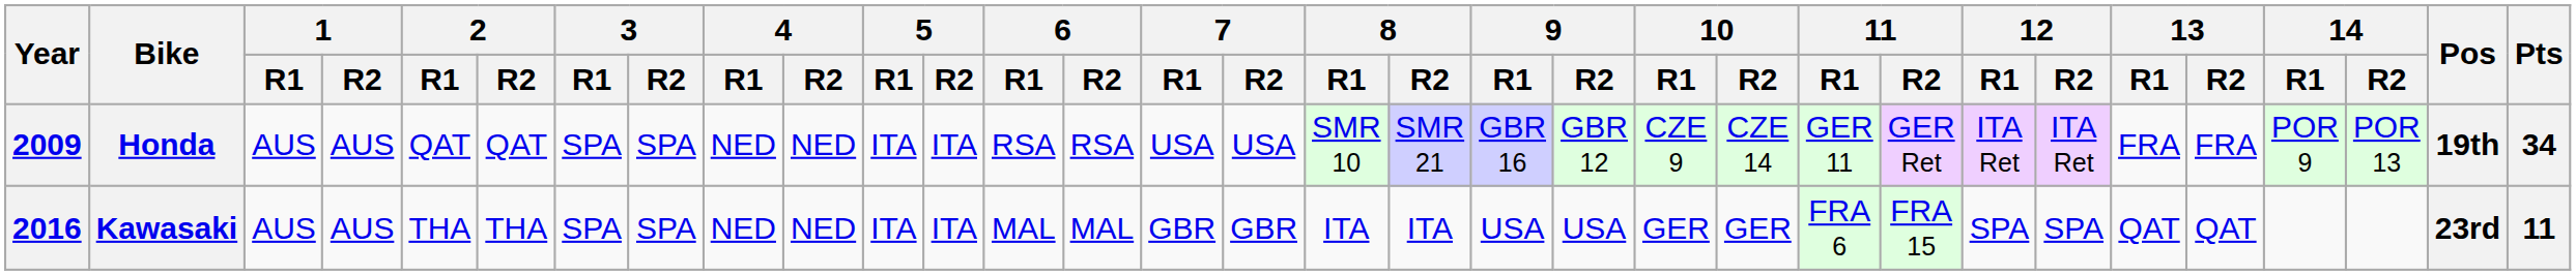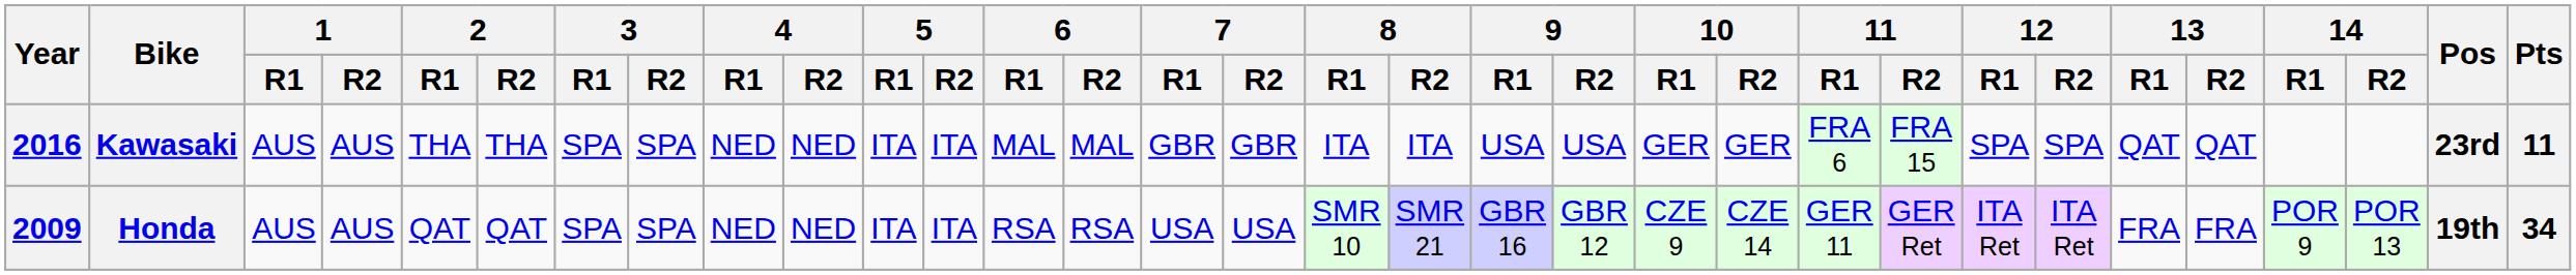 <table class="wikitable" style="text-align:center; font-size:90%">
 <tr>
 <th valign="middle" rowspan=2>Year</th>
 <th valign="middle" rowspan=2>Bike</th>
 <th colspan=2>1</th>
 <th colspan=2>2</th>
 <th colspan=2>3</th>
 <th colspan=2>4</th>
 <th colspan=2>5</th>
 <th colspan=2>6</th>
 <th colspan=2>7</th>
 <th colspan=2>8</th>
 <th colspan=2>9</th>
 <th colspan=2>10</th>
 <th colspan=2>11</th>
 <th colspan=2>12</th>
 <th colspan=2>13</th>
 <th colspan=2>14</th>
 <th rowspan=2>Pos</th>
 <th rowspan=2>Pts</th>
 </tr>
 <tr>
 <th>R1</th>
 <th>R2</th>
 <th>R1</th>
 <th>R2</th>
 <th>R1</th>
 <th>R2</th>
 <th>R1</th>
 <th>R2</th>
 <th>R1</th>
 <th>R2</th>
 <th>R1</th>
 <th>R2</th>
 <th>R1</th>
 <th>R2</th>
 <th>R1</th>
 <th>R2</th>
 <th>R1</th>
 <th>R2</th>
 <th>R1</th>
 <th>R2</th>
 <th>R1</th>
 <th>R2</th>
 <th>R1</th>
 <th>R2</th>
 <th>R1</th>
 <th>R2</th>
 <th>R1</th>
 <th>R2</th>
 </tr>
 <tr>
+<th><a href='#'>2016</a></th>
+<th><a href='#'>Kawasaki</a></th>
+<td><a href='#'>AUS</a></td>
+<td><a href='#'>AUS</a></td>
+<td><a href='#'>THA</a></td>
+<td><a href='#'>THA</a></td>
+<td><a href='#'>SPA</a></td>
+<td><a href='#'>SPA</a></td>
+<td><a href='#'>NED</a></td>
+<td><a href='#'>NED</a></td>
+<td><a href='#'>ITA</a></td>
+<td><a href='#'>ITA</a></td>
+<td><a href='#'>MAL</a></td>
+<td><a href='#'>MAL</a></td>
+<td><a href='#'>GBR</a></td>
+<td><a href='#'>GBR</a></td>
+<td><a href='#'>ITA</a></td>
+<td><a href='#'>ITA</a></td>
+<td><a href='#'>USA</a></td>
+<td><a href='#'>USA</a></td>
+<td><a href='#'>GER</a></td>
+<td><a href='#'>GER</a></td>
+<td style="background:#DFFFDF;"><a href='#'>FRA</a><br><small>6</small></td>
+<td style="background:#DFFFDF;"><a href='#'>FRA</a><br><small>15</small></td>
+<td><a href='#'>SPA</a></td>
+<td><a href='#'>SPA</a></td>
+<td><a href='#'>QAT</a></td>
+<td><a href='#'>QAT</a></td>
+<td></td>
+<td></td>
+<th>23rd</th>
+<th>11</th>
+</tr>
+<tr>
 <th><a href='#'>2009</a></th>
 <th><a href='#'>Honda</a></th>
 <td><a href='#'>AUS</a></td>
 <td><a href='#'>AUS</a></td>
 <td><a href='#'>QAT</a></td>
 <td><a href='#'>QAT</a></td>
 <td><a href='#'>SPA</a></td>
 <td><a href='#'>SPA</a></td>
 <td><a href='#'>NED</a></td>
 <td><a href='#'>NED</a></td>
 <td><a href='#'>ITA</a></td>
 <td><a href='#'>ITA</a></td>
 <td><a href='#'>RSA</a></td>
 <td><a href='#'>RSA</a></td>
 <td><a href='#'>USA</a></td>
 <td><a href='#'>USA</a></td>
 <td style="background:#DFFFDF;"><a href='#'>SMR</a><br><small>10</small></td>
 <td style="background:#CFCFFF;"><a href='#'>SMR</a><br><small>21</small></td>
 <td style="background:#CFCFFF;"><a href='#'>GBR</a><br><small>16</small></td>
 <td style="background:#DFFFDF;"><a href='#'>GBR</a><br><small>12</small></td>
 <td style="background:#DFFFDF;"><a href='#'>CZE</a><br><small>9</small></td>
 <td style="background:#DFFFDF;"><a href='#'>CZE</a><br><small>14</small></td>
 <td style="background:#DFFFDF;"><a href='#'>GER</a><br><small>11</small></td>
 <td style="background:#EFCFFF;"><a href='#'>GER</a><br><small>Ret</small></td>
 <td style="background:#EFCFFF;"><a href='#'>ITA</a><br><small>Ret</small></td>
 <td style="background:#EFCFFF;"><a href='#'>ITA</a><br><small>Ret</small></td>
 <td><a href='#'>FRA</a></td>
 <td><a href='#'>FRA</a></td>
 <td style="background:#DFFFDF;"><a href='#'>POR</a><br><small>9</small></td>
 <td style="background:#DFFFDF;"><a href='#'>POR</a><br><small>13</small></td>
 <th>19th</th>
 <th>34</th>
 </tr>
-<tr>
-<th><a href='#'>2016</a></th>
-<th><a href='#'>Kawasaki</a></th>
-<td><a href='#'>AUS</a></td>
-<td><a href='#'>AUS</a></td>
-<td><a href='#'>THA</a></td>
-<td><a href='#'>THA</a></td>
-<td><a href='#'>SPA</a></td>
-<td><a href='#'>SPA</a></td>
-<td><a href='#'>NED</a></td>
-<td><a href='#'>NED</a></td>
-<td><a href='#'>ITA</a></td>
-<td><a href='#'>ITA</a></td>
-<td><a href='#'>MAL</a></td>
-<td><a href='#'>MAL</a></td>
-<td><a href='#'>GBR</a></td>
-<td><a href='#'>GBR</a></td>
-<td><a href='#'>ITA</a></td>
-<td><a href='#'>ITA</a></td>
-<td><a href='#'>USA</a></td>
-<td><a href='#'>USA</a></td>
-<td><a href='#'>GER</a></td>
-<td><a href='#'>GER</a></td>
-<td style="background:#DFFFDF;"><a href='#'>FRA</a><br><small>6</small></td>
-<td style="background:#DFFFDF;"><a href='#'>FRA</a><br><small>15</small></td>
-<td><a href='#'>SPA</a></td>
-<td><a href='#'>SPA</a></td>
-<td><a href='#'>QAT</a></td>
-<td><a href='#'>QAT</a></td>
-<td></td>
-<td></td>
-<th>23rd</th>
-<th>11</th>
-</tr>
 </table>
